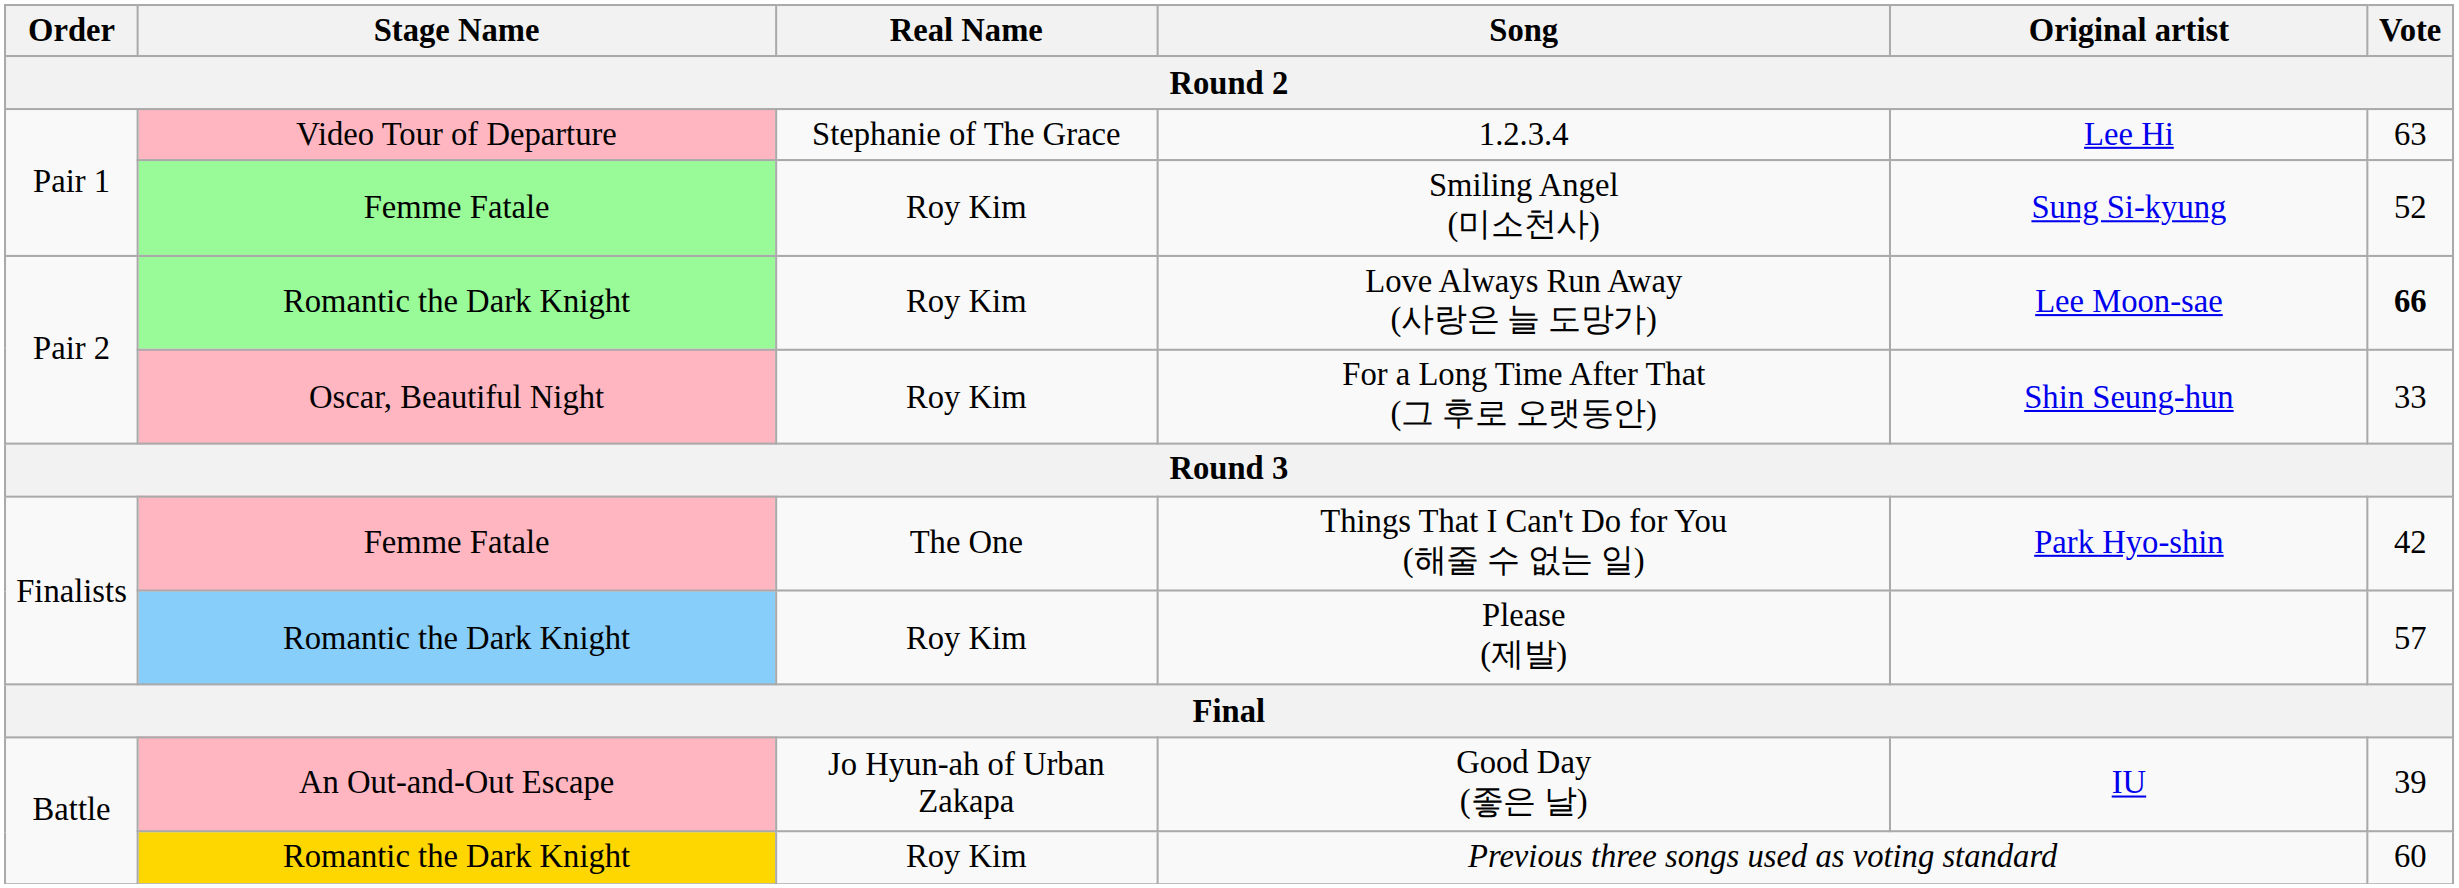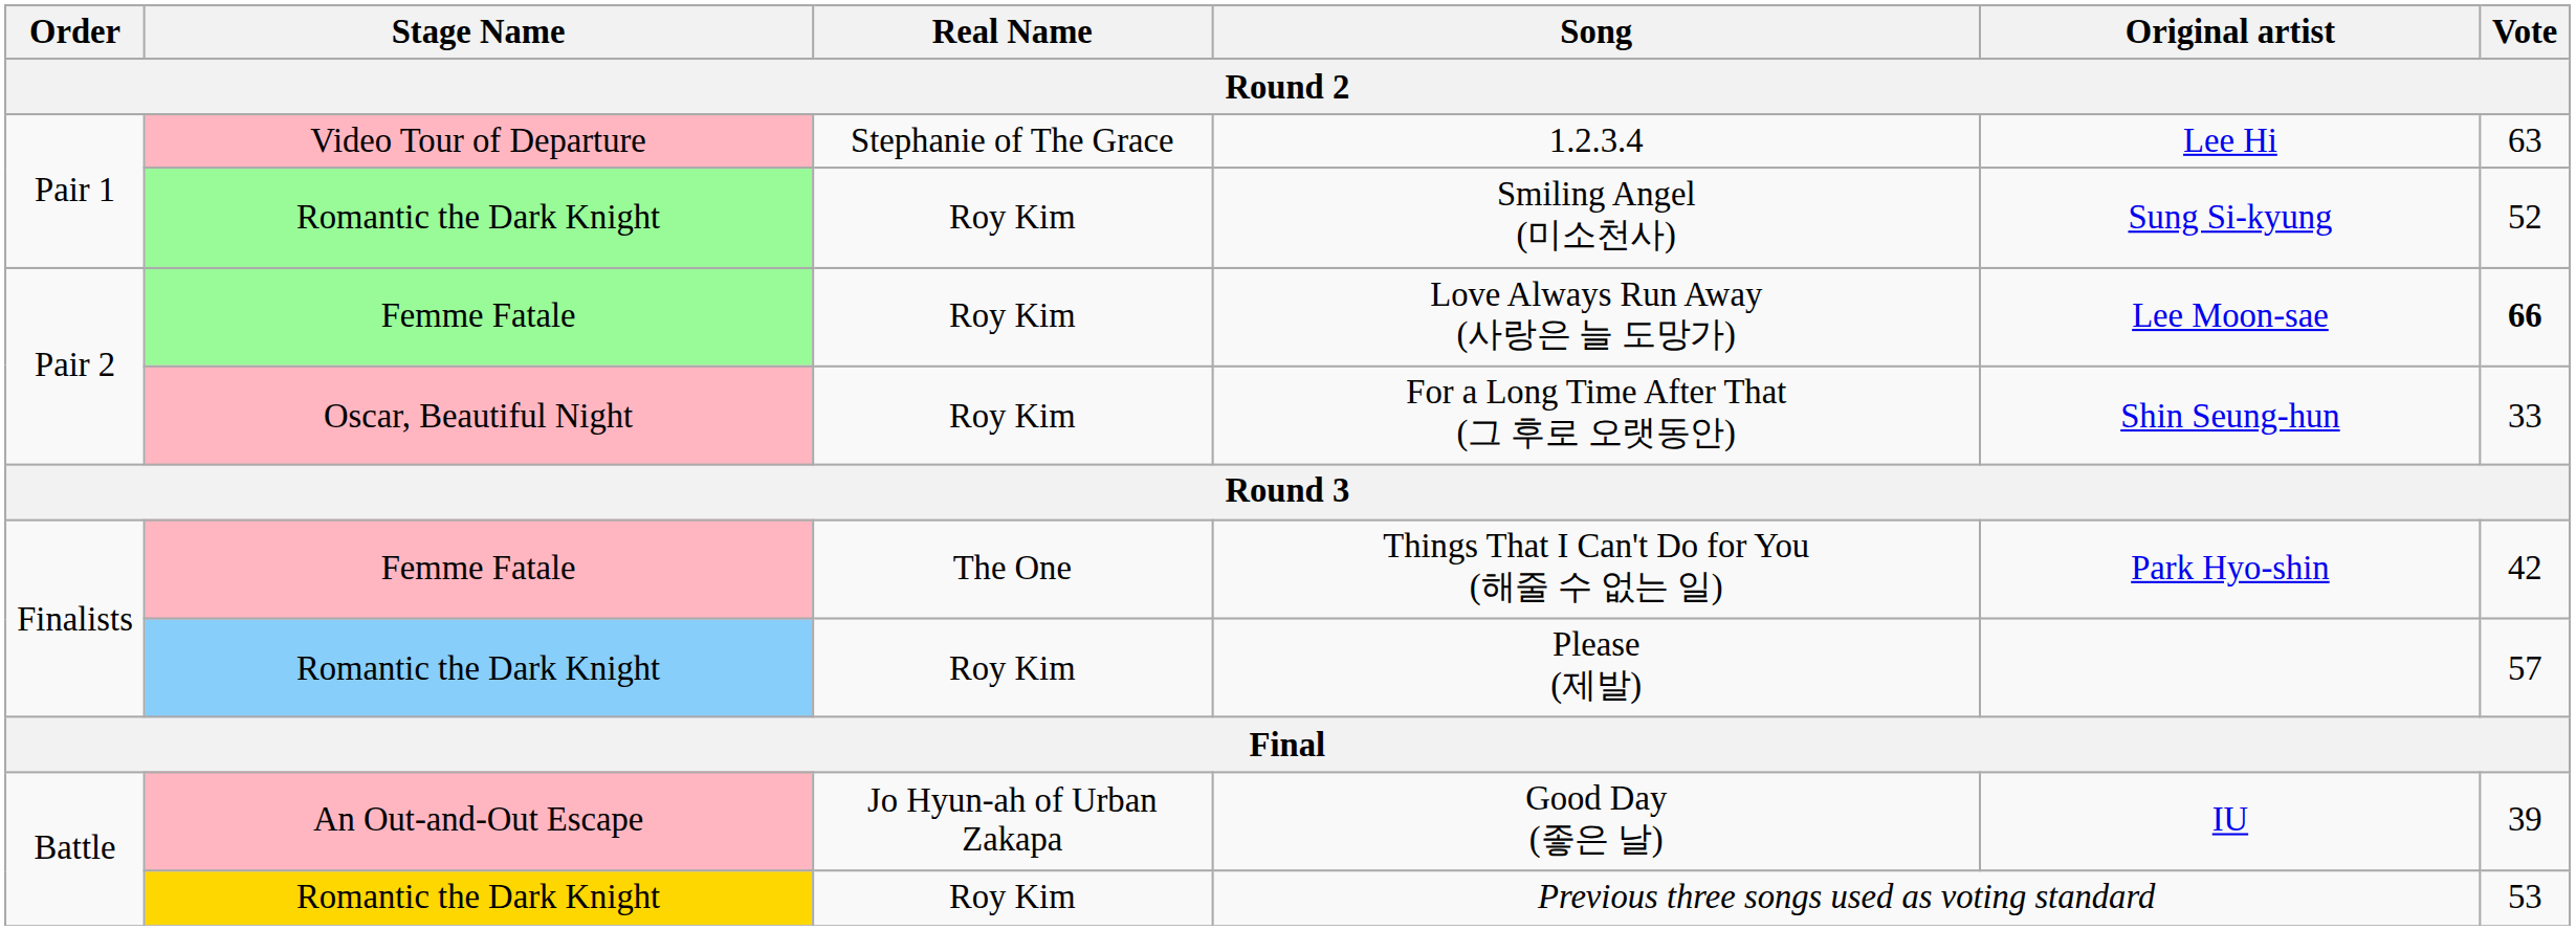 <table class="wikitable" style="text-align:center; width:95%;">
 <tr>
 <th style="width:1%;">Order</th>
 <th style="width:20%;">Stage Name</th>
 <th style="width:12%;">Real Name</th>
 <th style="width:23%;">Song</th>
 <th style="width:15%;">Original artist</th>
 <th style="width:1%;">Vote</th>
 </tr>
 <tr>
 <th colspan=6>Round 2</th>
 </tr>
 <tr>
 <td rowspan=2>Pair 1</td>
 <td bgcolor="lightpink">Video Tour of Departure</td>
 <td>Stephanie of The Grace</td>
 <td>1.2.3.4</td>
 <td><a href='#'>Lee Hi</a></td>
 <td>63</td>
 </tr>
 <tr>
-<td bgcolor="palegreen">Femme Fatale</td>
+<td bgcolor="palegreen">Romantic the Dark Knight</td>
 <td>Roy Kim</td>
 <td>Smiling Angel<br>(미소천사)</td>
 <td><a href='#'>Sung Si-kyung</a></td>
 <td>52</td>
 </tr>
 <tr>
 <td rowspan=2>Pair 2</td>
-<td bgcolor="palegreen">Romantic the Dark Knight</td>
+<td bgcolor="palegreen">Femme Fatale</td>
 <td>Roy Kim</td>
 <td>Love Always Run Away<br>(사랑은 늘 도망가)</td>
 <td><a href='#'>Lee Moon-sae</a></td>
 <td><strong>66</strong></td>
 </tr>
 <tr>
 <td bgcolor="lightpink">Oscar, Beautiful Night</td>
 <td>Roy Kim</td>
 <td>For a Long Time After That<br>(그 후로 오랫동안)</td>
 <td><a href='#'>Shin Seung-hun</a></td>
 <td>33</td>
 </tr>
 <tr>
 <th colspan=6>Round 3</th>
 </tr>
 <tr>
 <td rowspan=2>Finalists</td>
 <td bgcolor="lightpink">Femme Fatale</td>
 <td>The One</td>
 <td>Things That I Can't Do for You<br>(해줄 수 없는 일)</td>
 <td><a href='#'>Park Hyo-shin</a></td>
 <td>42</td>
 </tr>
 <tr>
 <td bgcolor="lightskyblue">Romantic the Dark Knight</td>
 <td>Roy Kim</td>
 <td>Please<br>(제발)</td>
 <td></td>
 <td>57</td>
 </tr>
 <tr>
 <th colspan=6>Final</th>
 </tr>
 <tr>
 <td rowspan=2>Battle</td>
 <td bgcolor="lightpink">An Out-and-Out Escape</td>
 <td>Jo Hyun-ah of Urban Zakapa</td>
 <td>Good Day<br>(좋은 날)</td>
 <td><a href='#'>IU</a></td>
 <td>39</td>
 </tr>
 <tr>
 <td bgcolor="gold">Romantic the Dark Knight</td>
 <td>Roy Kim</td>
 <td colspan=2><em>Previous three songs used as voting standard</em></td>
-<td>60</td>
+<td>53</td>
 </tr>
 </table>
